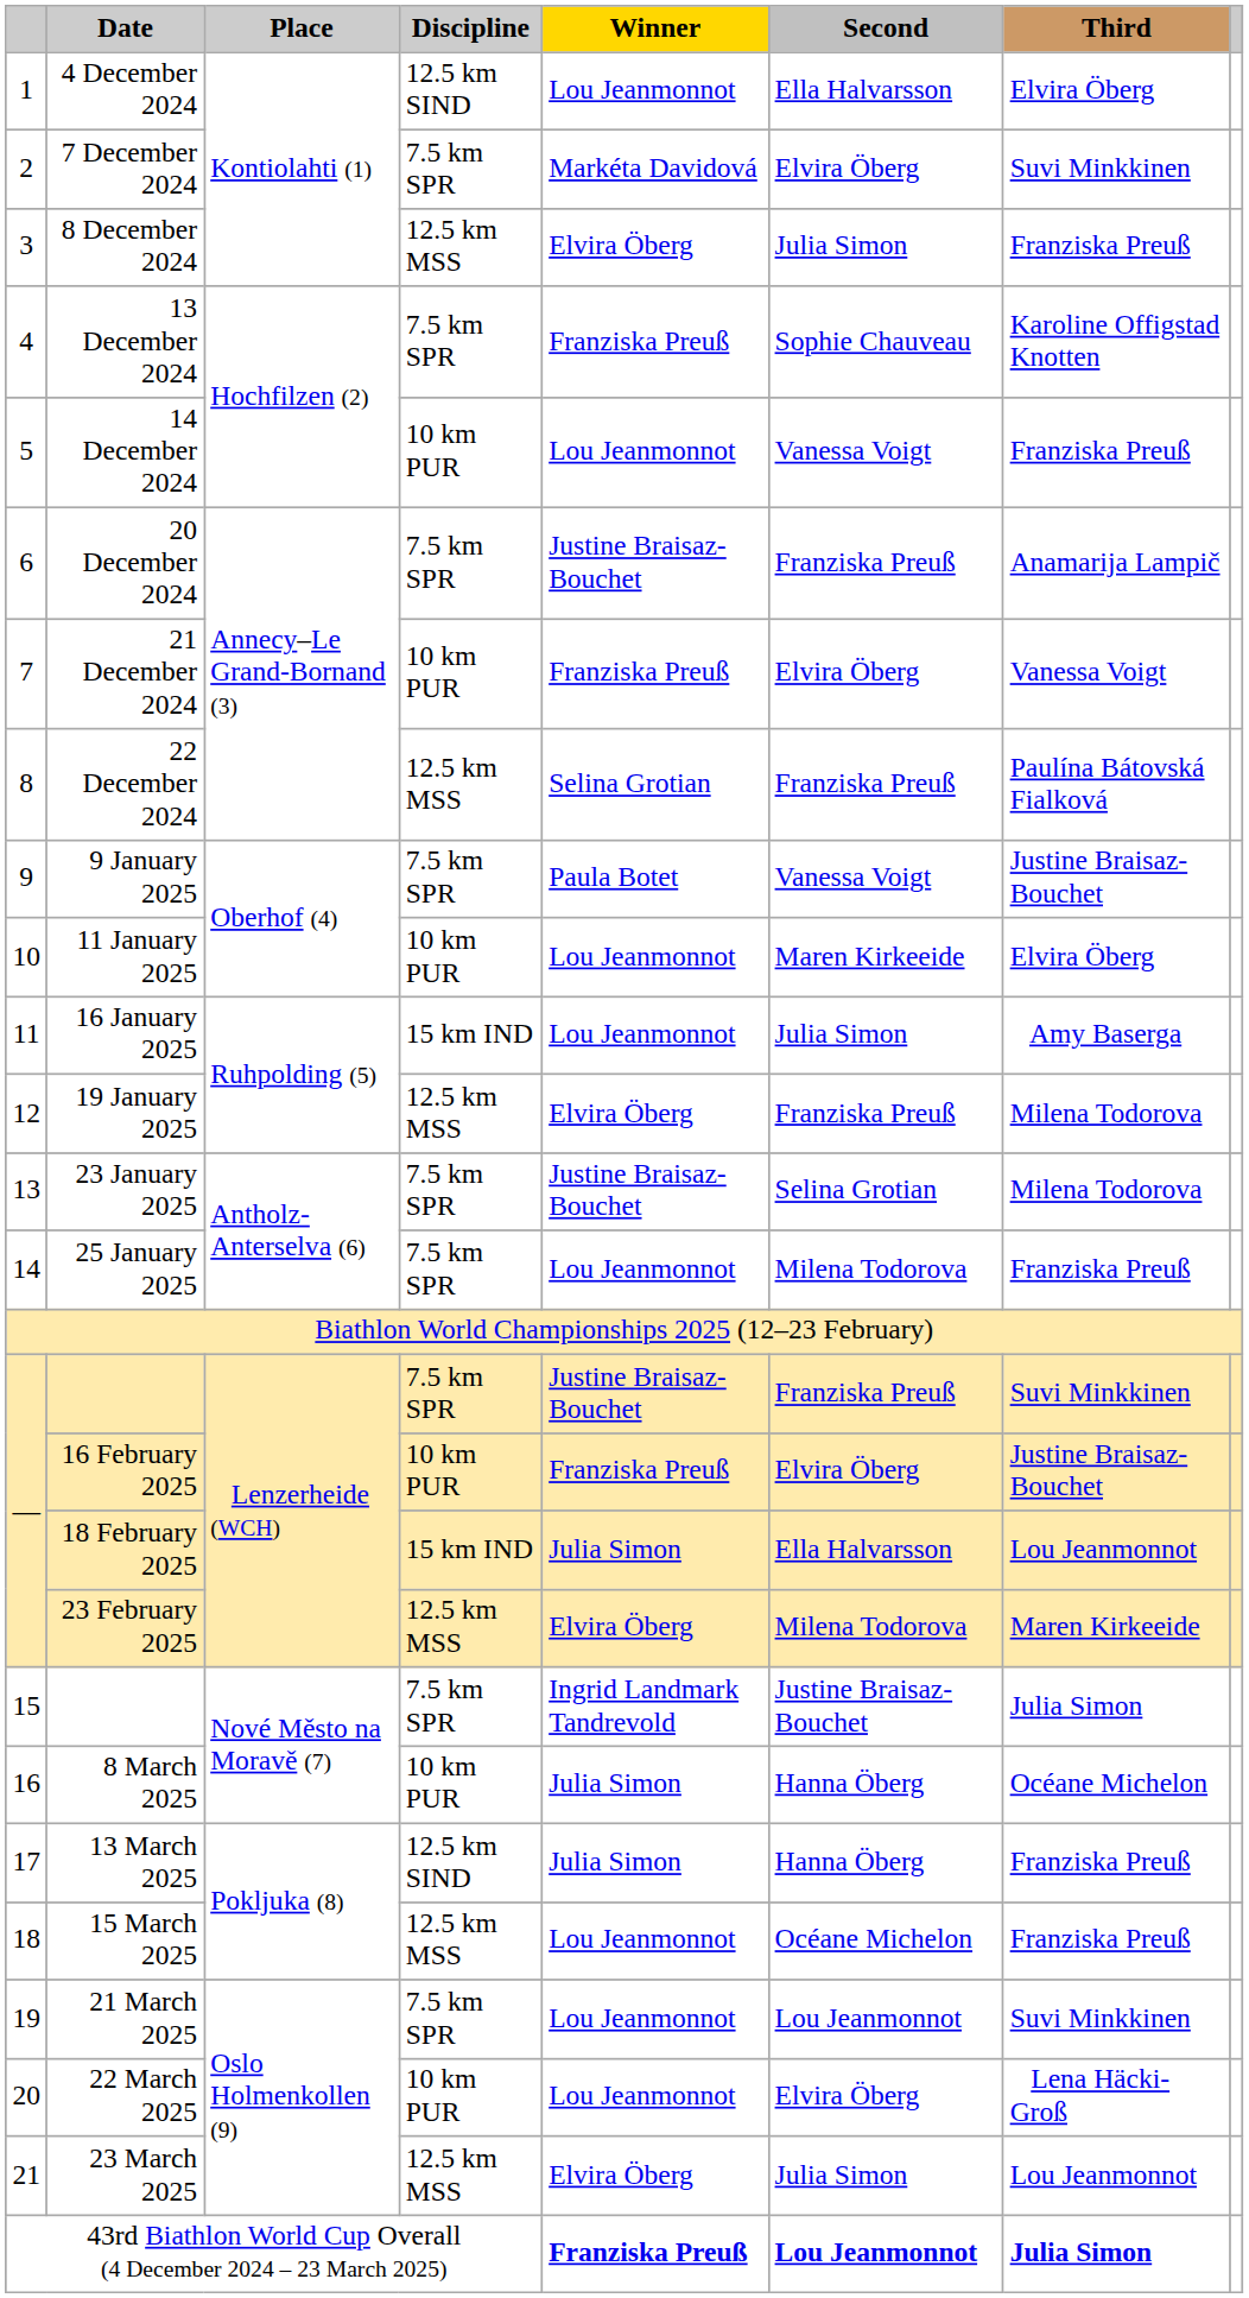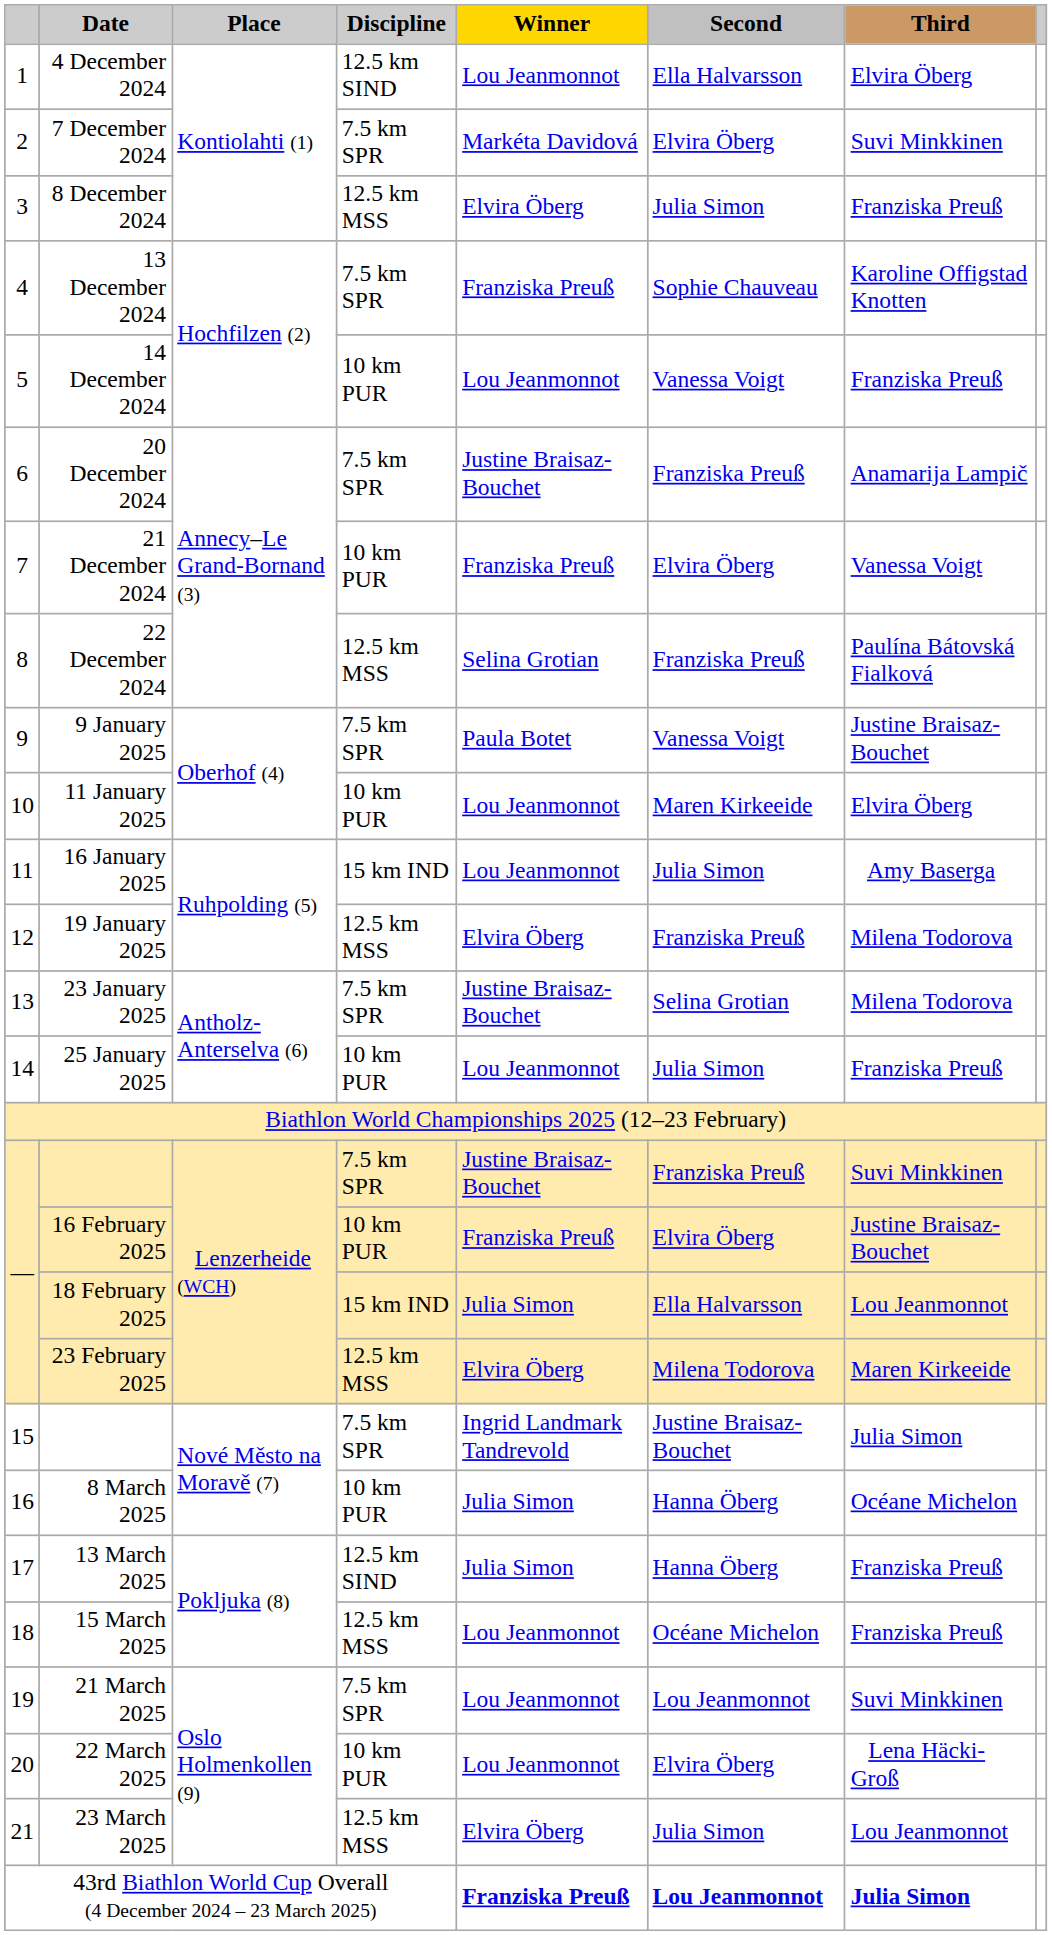 <table class="wikitable plainrowheaders" style="background:#fff; font-size:86%; line-height:16px; border:grey solid 1px; border-collapse:collapse;">
 <tr>
 <th scope="col" style="background:#ccc; width=20 px;"></th>
 <th scope="col" style="background:#ccc; width:110px;">Date</th>
 <th scope="col" style="background:#ccc; width:120px;">Place <br> </th>
 <th scope="col" style="background:#ccc; width:80px;">Discipline</th>
 <th scope="col" style="background:gold; width:210px;">Winner</th>
 <th scope="col" style="background:silver; width:210px;">Second</th>
 <th scope="col" style="background:#c96; width:210px;">Third</th>
 <th scope="col" style="background:#ccc; width=20 px;"></th>
 </tr>
 <tr>
 <td align="center">1</td>
 <td align="right">4 December 2024</td>
 <td rowspan=3> <a href='#'>Kontiolahti</a> <small>(1)</small></td>
 <td>12.5 km SIND</td>
 <td> <a href='#'>Lou Jeanmonnot</a></td>
 <td> <a href='#'>Ella Halvarsson</a></td>
 <td> <a href='#'>Elvira Öberg</a></td>
 <td></td>
 </tr>
 <tr>
 <td align="center">2</td>
 <td align="right">7 December 2024</td>
 <td>7.5 km SPR</td>
 <td> <a href='#'>Markéta Davidová</a></td>
 <td> <a href='#'>Elvira Öberg</a></td>
 <td> <a href='#'>Suvi Minkkinen</a></td>
 <td></td>
 </tr>
 <tr>
 <td align="center">3</td>
 <td align="right">8 December 2024</td>
 <td>12.5 km MSS</td>
 <td> <a href='#'>Elvira Öberg</a></td>
 <td> <a href='#'>Julia Simon</a></td>
 <td> <a href='#'>Franziska Preuß</a></td>
 <td></td>
 </tr>
 <tr>
 <td align="center">4</td>
 <td align="right">13 December 2024</td>
 <td rowspan=2> <a href='#'>Hochfilzen</a> <small>(2)</small></td>
 <td>7.5 km SPR</td>
 <td> <a href='#'>Franziska Preuß</a></td>
 <td> <a href='#'>Sophie Chauveau</a></td>
 <td> <a href='#'>Karoline Offigstad Knotten</a></td>
 <td></td>
 </tr>
 <tr>
 <td align="center">5</td>
 <td align="right">14 December 2024</td>
 <td>10 km PUR</td>
 <td> <a href='#'>Lou Jeanmonnot</a></td>
 <td> <a href='#'>Vanessa Voigt</a></td>
 <td> <a href='#'>Franziska Preuß</a></td>
 <td></td>
 </tr>
 <tr>
 <td align="center">6</td>
 <td align="right">20 December 2024</td>
 <td rowspan=3> <a href='#'>Annecy</a>–<a href='#'>Le Grand-Bornand</a> <small>(3)</small></td>
 <td>7.5 km SPR</td>
 <td> <a href='#'>Justine Braisaz-Bouchet</a></td>
 <td> <a href='#'>Franziska Preuß</a></td>
 <td> <a href='#'>Anamarija Lampič</a></td>
 <td></td>
 </tr>
 <tr>
 <td align="center">7</td>
 <td align="right">21 December 2024</td>
 <td>10 km PUR</td>
 <td> <a href='#'>Franziska Preuß</a></td>
 <td> <a href='#'>Elvira Öberg</a></td>
 <td> <a href='#'>Vanessa Voigt</a></td>
 <td></td>
 </tr>
 <tr>
 <td align="center">8</td>
 <td align="right">22 December 2024</td>
 <td>12.5 km MSS</td>
 <td> <a href='#'>Selina Grotian</a></td>
 <td> <a href='#'>Franziska Preuß</a></td>
 <td> <a href='#'>Paulína Bátovská Fialková</a></td>
 <td></td>
 </tr>
 <tr>
 <td align="center">9</td>
 <td align="right">9 January 2025</td>
 <td rowspan=2> <a href='#'>Oberhof</a> <small>(4)</small></td>
 <td>7.5 km SPR</td>
 <td> <a href='#'>Paula Botet</a></td>
 <td> <a href='#'>Vanessa Voigt</a></td>
 <td>  <a href='#'>Justine Braisaz-Bouchet</a></td>
 <td></td>
 </tr>
 <tr>
 <td align="center">10</td>
 <td align="right">11 January 2025</td>
 <td>10 km PUR</td>
 <td> <a href='#'>Lou Jeanmonnot</a></td>
 <td> <a href='#'>Maren Kirkeeide</a></td>
 <td> <a href='#'>Elvira Öberg</a></td>
 <td></td>
 </tr>
 <tr>
 <td align="center">11</td>
 <td align="right">16 January 2025</td>
 <td rowspan=2> <a href='#'>Ruhpolding</a> <small>(5)</small></td>
 <td>15 km IND</td>
 <td> <a href='#'>Lou Jeanmonnot</a></td>
 <td> <a href='#'>Julia Simon</a></td>
 <td>   <a href='#'>Amy Baserga</a></td>
 <td></td>
 </tr>
 <tr>
 <td align="center">12</td>
 <td align="right">19 January 2025</td>
 <td>12.5 km MSS</td>
 <td> <a href='#'>Elvira Öberg</a></td>
 <td> <a href='#'>Franziska Preuß</a></td>
 <td> <a href='#'>Milena Todorova</a></td>
 <td></td>
 </tr>
 <tr>
 <td align="center">13</td>
 <td align="right">23 January 2025</td>
 <td rowspan=2> <a href='#'>Antholz-Anterselva</a> <small>(6)</small></td>
 <td>7.5 km SPR</td>
 <td>  <a href='#'>Justine Braisaz-Bouchet</a></td>
 <td> <a href='#'>Selina Grotian</a></td>
 <td> <a href='#'>Milena Todorova</a></td>
 <td></td>
 </tr>
 <tr>
 <td align="center">14</td>
 <td align="right">25 January 2025</td>
-<td>7.5 km SPR</td>
+<td>10 km PUR</td>
 <td> <a href='#'>Lou Jeanmonnot</a></td>
-<td> <a href='#'>Milena Todorova</a></td>
+<td> <a href='#'>Julia Simon</a></td>
 <td> <a href='#'>Franziska Preuß</a></td>
 <td></td>
 </tr>
 <tr style="background:#FFEBAD">
 <td align=center colspan=8><a href='#'>Biathlon World Championships 2025</a> (12–23 February)</td>
 </tr>
 <tr style="background:#FFEBAD">
 <td align="center" rowspan=4>—</td>
 <td align="right"></td>
 <td rowspan=4>   <a href='#'>Lenzerheide</a> <small>(<a href='#'>WCH</a>)</small></td>
 <td>7.5 km SPR</td>
 <td>  <a href='#'>Justine Braisaz-Bouchet</a></td>
 <td>  <a href='#'>Franziska Preuß</a></td>
 <td>  <a href='#'>Suvi Minkkinen</a></td>
 <td></td>
 </tr>
 <tr style="background:#FFEBAD">
 <td align="right">16 February 2025</td>
 <td>10 km PUR</td>
 <td>  <a href='#'>Franziska Preuß</a></td>
 <td>  <a href='#'>Elvira Öberg</a></td>
 <td>  <a href='#'>Justine Braisaz-Bouchet</a></td>
 <td></td>
 </tr>
 <tr style="background:#FFEBAD">
 <td align="right">18 February 2025</td>
 <td>15 km IND</td>
 <td>  <a href='#'>Julia Simon</a></td>
 <td>  <a href='#'>Ella Halvarsson</a></td>
 <td>  <a href='#'>Lou Jeanmonnot</a></td>
 <td></td>
 </tr>
 <tr style="background:#FFEBAD">
 <td align="right">23 February 2025</td>
 <td>12.5 km MSS</td>
 <td>  <a href='#'>Elvira Öberg</a></td>
 <td> <a href='#'>Milena Todorova</a></td>
 <td>  <a href='#'>Maren Kirkeeide</a></td>
 <td></td>
 </tr>
 <tr>
 <td align="center">15</td>
 <td align="right"></td>
 <td rowspan=2> <a href='#'>Nové Město na Moravě</a> <small>(7)</small></td>
 <td>7.5 km SPR</td>
 <td> <a href='#'>Ingrid Landmark Tandrevold</a></td>
 <td> <a href='#'>Justine Braisaz-Bouchet</a></td>
 <td> <a href='#'>Julia Simon</a></td>
 <td></td>
 </tr>
 <tr>
 <td align="center">16</td>
 <td align="right">8 March 2025</td>
 <td>10 km PUR</td>
 <td> <a href='#'>Julia Simon</a></td>
 <td> <a href='#'>Hanna Öberg</a></td>
 <td> <a href='#'>Océane Michelon</a></td>
 <td></td>
 </tr>
 <tr>
 <td align="center">17</td>
 <td align="right">13 March 2025</td>
 <td rowspan=2> <a href='#'>Pokljuka</a> <small>(8)</small></td>
 <td>12.5 km SIND</td>
 <td> <a href='#'>Julia Simon</a></td>
 <td> <a href='#'>Hanna Öberg</a></td>
 <td> <a href='#'>Franziska Preuß</a></td>
 <td></td>
 </tr>
 <tr>
 <td align="center">18</td>
 <td align="right">15 March 2025</td>
 <td>12.5 km MSS</td>
 <td> <a href='#'>Lou Jeanmonnot</a></td>
 <td>  <a href='#'>Océane Michelon</a></td>
 <td> <a href='#'>Franziska Preuß</a></td>
 <td></td>
 </tr>
 <tr>
 <td align="center">19</td>
 <td align="right">21 March 2025</td>
 <td rowspan=3> <a href='#'>Oslo Holmenkollen</a> <small>(9)</small></td>
 <td>7.5 km SPR</td>
 <td> <a href='#'>Lou Jeanmonnot</a></td>
 <td> <a href='#'>Lou Jeanmonnot</a></td>
 <td> <a href='#'>Suvi Minkkinen</a></td>
 <td></td>
 </tr>
 <tr>
 <td align="center">20</td>
 <td align="right">22 March 2025</td>
 <td>10 km PUR</td>
 <td> <a href='#'>Lou Jeanmonnot</a></td>
 <td> <a href='#'>Elvira Öberg</a></td>
 <td>   <a href='#'>Lena Häcki-Groß</a></td>
 <td></td>
 </tr>
 <tr>
 <td align="center">21</td>
 <td align="right">23 March 2025</td>
 <td>12.5 km MSS</td>
 <td>  <a href='#'>Elvira Öberg</a></td>
 <td> <a href='#'>Julia Simon</a></td>
 <td> <a href='#'>Lou Jeanmonnot</a></td>
 <td></td>
 </tr>
 <tr bgcolor="#FFFFFF">
 <td colspan="4" align="center">43rd <a href='#'>Biathlon World Cup</a> Overall<br><small>(4 December 2024 – 23 March 2025)</small></td>
 <td><strong> <a href='#'>Franziska Preuß</a></strong></td>
 <td><strong> <a href='#'>Lou Jeanmonnot</a></strong></td>
 <td><strong> <a href='#'>Julia Simon</a></strong></td>
 <td></td>
 </tr>
 </table>
